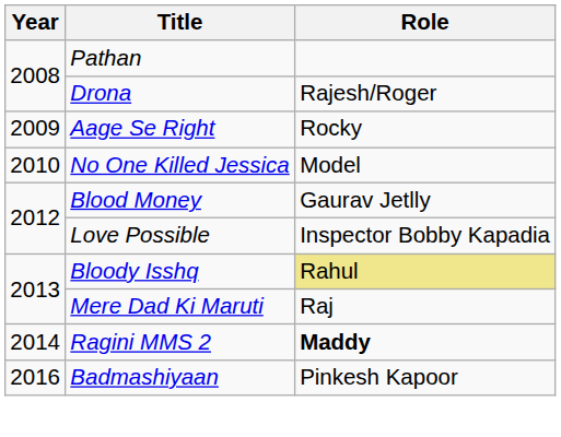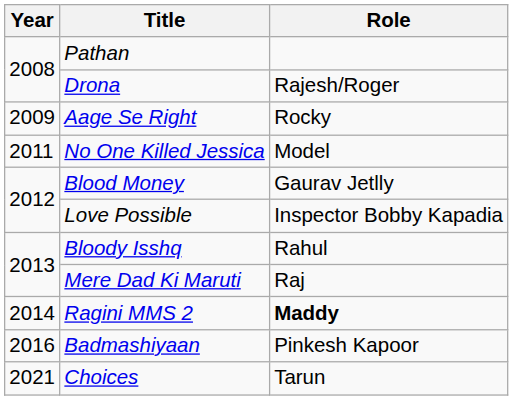 <table class = "wikitable sortable">
 <tr>
 <th>Year</th>
 <th>Title</th>
 <th>Role</th>
 </tr>
 <tr>
 <td rowspan = "2">2008</td>
 <td><em>Pathan</em></td>
 <td></td>
 </tr>
 <tr>
 <td><a href='#'><em>Drona</em></a></td>
 <td>Rajesh/Roger</td>
 </tr>
 <tr>
 <td>2009</td>
 <td><em><a href='#'>Aage Se Right</a></em></td>
 <td>Rocky</td>
 </tr>
 <tr>
-<td>2010</td>
+<td>2011</td>
 <td><em><a href='#'>No One Killed Jessica</a></em></td>
 <td>Model</td>
 </tr>
 <tr>
 <td rowspan = "2">2012</td>
 <td><em><a href='#'>Blood Money</a></em></td>
 <td>Gaurav Jetlly</td>
 </tr>
 <tr>
 <td><em>Love Possible</em></td>
 <td>Inspector Bobby Kapadia</td>
 </tr>
 <tr>
 <td rowspan = "2">2013</td>
 <td><em><a href='#'>Bloody Isshq</a></em></td>
-<td style="background: khaki;">Rahul</td>
+<td>Rahul</td>
 </tr>
 <tr>
 <td><em><a href='#'>Mere Dad Ki Maruti</a></em></td>
 <td>Raj</td>
 </tr>
 <tr>
 <td>2014</td>
 <td><em><a href='#'>Ragini MMS 2</a></em></td>
 <td><strong>Maddy</strong></td>
 </tr>
 <tr>
 <td>2016</td>
 <td><em><a href='#'>Badmashiyaan</a></em></td>
 <td>Pinkesh Kapoor</td>
 </tr>
+<tr>
+<td>2021</td>
+<td><a href='#'><em>Choices</em></a></td>
+<td>Tarun</td>
+</tr>
 </table>
